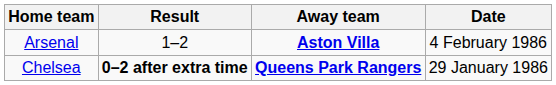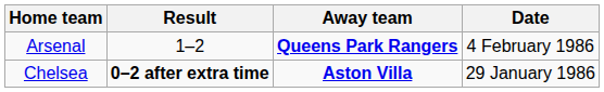 <table class="wikitable" style="text-align: center">
 <tr>
 <th>Home team</th>
 <th>Result</th>
 <th>Away team</th>
 <th>Date</th>
 </tr>
 <tr>
 <td><a href='#'>Arsenal</a></td>
 <td>1–2</td>
-<td><strong><a href='#'>Aston Villa</a></strong></td>
+<td><strong><a href='#'>Queens Park Rangers</a></strong></td>
 <td>4 February 1986</td>
 </tr>
 <tr>
 <td><a href='#'>Chelsea</a></td>
 <td><strong>0–2 after extra time</strong></td>
-<td><strong><a href='#'>Queens Park Rangers</a></strong></td>
+<td><strong><a href='#'>Aston Villa</a></strong></td>
 <td>29 January 1986</td>
 </tr>
 </table>
